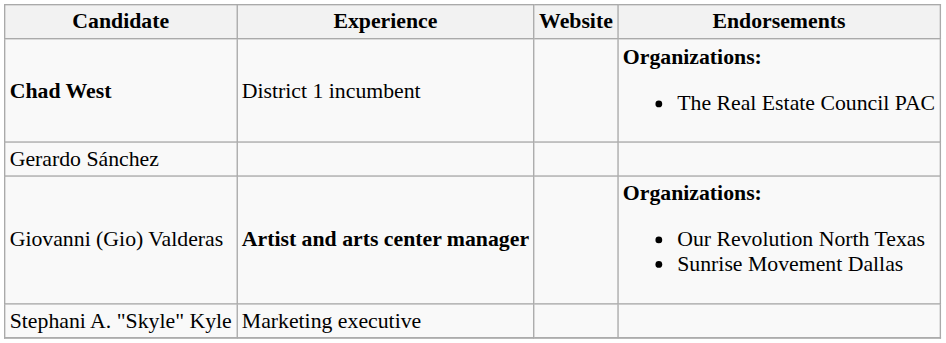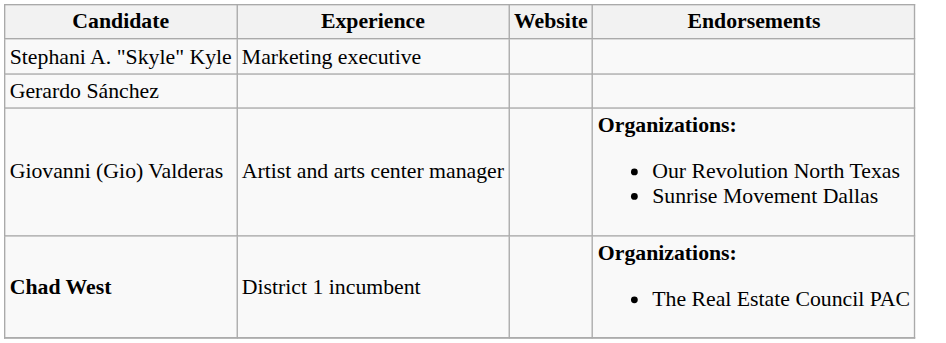 <table class="wikitable">
 <tr>
 <th>Candidate</th>
 <th>Experience</th>
 <th>Website</th>
 <th>Endorsements</th>
 </tr>
 <tr>
-<td><strong>Chad West </strong></td>
-<td>District 1 incumbent</td>
-<td><br> </td>
-<td><strong>Organizations:</strong><br><ul><li>The Real Estate Council PAC</li></ul></td>
+<td>Stephani A. "Skyle" Kyle</td>
+<td>Marketing executive</td>
+<td></td>
+<td></td>
 </tr>
 <tr>
 <td>Gerardo Sánchez</td>
 <td></td>
 <td></td>
 <td></td>
 </tr>
 <tr>
 <td>Giovanni (Gio) Valderas</td>
-<td><strong>Artist and arts center manager</strong></td>
+<td>Artist and arts center manager</td>
 <td></td>
 <td><strong>Organizations:</strong><br><ul><li>Our Revolution North Texas</li><li>Sunrise Movement Dallas</li></ul></td>
 </tr>
 <tr>
-<td>Stephani A. "Skyle" Kyle</td>
-<td>Marketing executive</td>
-<td></td>
-<td></td>
+<td><strong>Chad West </strong></td>
+<td>District 1 incumbent</td>
+<td><br> </td>
+<td><strong>Organizations:</strong><br><ul><li>The Real Estate Council PAC</li></ul></td>
 </tr>
 <tr>
 </tr>
 </table>
